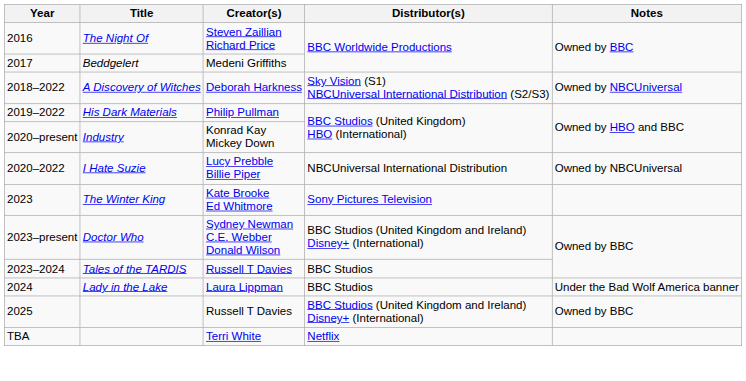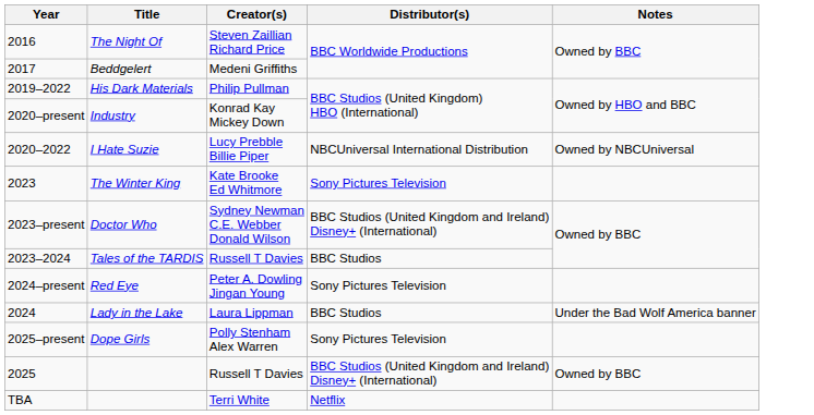 <table class="wikitable sortable">
 <tr>
 <th>Year</th>
 <th>Title</th>
 <th>Creator(s)</th>
 <th>Distributor(s)</th>
 <th>Notes</th>
 </tr>
 <tr>
 <td>2016</td>
 <td><em><a href='#'>The Night Of</a></em></td>
 <td><a href='#'>Steven Zaillian</a><br><a href='#'>Richard Price</a></td>
 <td rowspan="2"><a href='#'>BBC Worldwide Productions</a></td>
 <td rowspan="2">Owned by <a href='#'>BBC</a></td>
 </tr>
 <tr>
 <td>2017</td>
 <td><em>Beddgelert</em></td>
 <td>Medeni Griffiths</td>
-</tr>
-<tr>
-<td>2018–2022</td>
-<td><em><a href='#'>A Discovery of Witches</a></em></td>
-<td><a href='#'>Deborah Harkness</a></td>
-<td><a href='#'>Sky Vision</a> (S1)<br><a href='#'>NBCUniversal International Distribution</a> (S2/S3)</td>
-<td>Owned by <a href='#'>NBCUniversal</a></td>
 </tr>
 <tr>
 <td>2019–2022</td>
 <td><em><a href='#'>His Dark Materials</a></em></td>
 <td><a href='#'>Philip Pullman</a></td>
 <td rowspan="2"><a href='#'>BBC Studios</a> (United Kingdom)<br><a href='#'>HBO</a> (International)</td>
 <td rowspan="2">Owned by <a href='#'>HBO</a> and BBC</td>
 </tr>
 <tr>
 <td>2020–present</td>
 <td><em><a href='#'>Industry</a></em></td>
 <td>Konrad Kay<br>Mickey Down</td>
 </tr>
 <tr>
 <td>2020–2022</td>
 <td><em><a href='#'>I Hate Suzie</a></em></td>
 <td><a href='#'>Lucy Prebble</a><br><a href='#'>Billie Piper</a></td>
 <td>NBCUniversal International Distribution</td>
 <td>Owned by NBCUniversal</td>
 </tr>
 <tr>
 <td>2023</td>
 <td><em><a href='#'>The Winter King</a></em></td>
 <td><a href='#'>Kate Brooke </a><br><a href='#'>Ed Whitmore</a></td>
 <td><a href='#'>Sony Pictures Television</a></td>
 <td></td>
 </tr>
 <tr>
 <td>2023–present</td>
 <td><em><a href='#'>Doctor Who</a></em></td>
 <td><a href='#'>Sydney Newman</a><br><a href='#'>C.E. Webber</a><br><a href='#'>Donald Wilson</a></td>
 <td>BBC Studios (United Kingdom and Ireland) <br><a href='#'>Disney+</a> (International)</td>
 <td rowspan="2">Owned by BBC</td>
 </tr>
 <tr>
 <td>2023–2024</td>
 <td><em><a href='#'>Tales of the TARDIS</a></em></td>
 <td><a href='#'>Russell T Davies</a></td>
 <td>BBC Studios</td>
 </tr>
 <tr>
+<td>2024–present</td>
+<td><em><a href='#'>Red Eye</a></em></td>
+<td><a href='#'>Peter A. Dowling</a> <br> <a href='#'>Jingan Young</a></td>
+<td>Sony Pictures Television</td>
+<td></td>
+</tr>
+<tr>
 <td>2024</td>
 <td><em><a href='#'>Lady in the Lake</a></em></td>
 <td><a href='#'>Laura Lippman</a></td>
 <td>BBC Studios</td>
 <td>Under the Bad Wolf America banner</td>
+</tr>
+<tr>
+<td>2025–present</td>
+<td><em><a href='#'>Dope Girls</a></em></td>
+<td><a href='#'>Polly Stenham</a> <br> Alex Warren</td>
+<td>Sony Pictures Television</td>
+<td></td>
 </tr>
 <tr>
 <td>2025</td>
 <td></td>
 <td>Russell T Davies</td>
 <td><a href='#'>BBC Studios</a> (United Kingdom and Ireland)<br><a href='#'>Disney+</a> (International)</td>
 <td>Owned by BBC</td>
 </tr>
 <tr>
 <td>TBA</td>
 <td></td>
 <td><a href='#'>Terri White</a></td>
 <td><a href='#'>Netflix</a></td>
 <td></td>
 </tr>
 </table>
